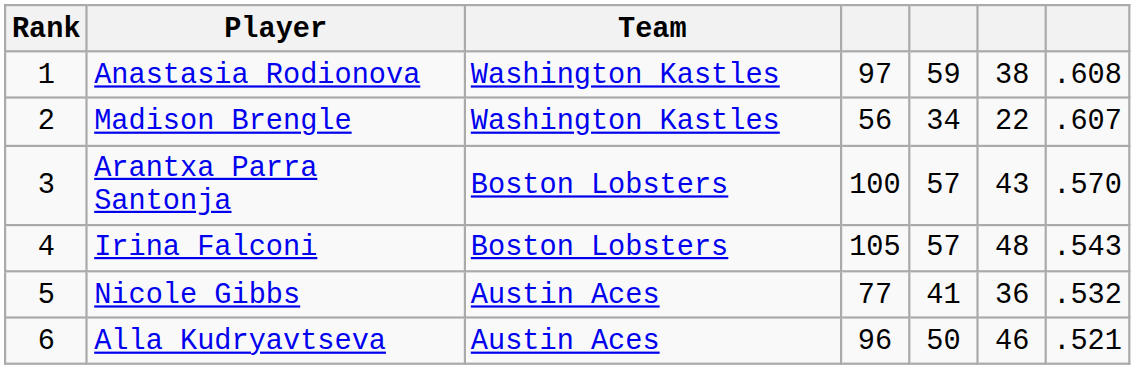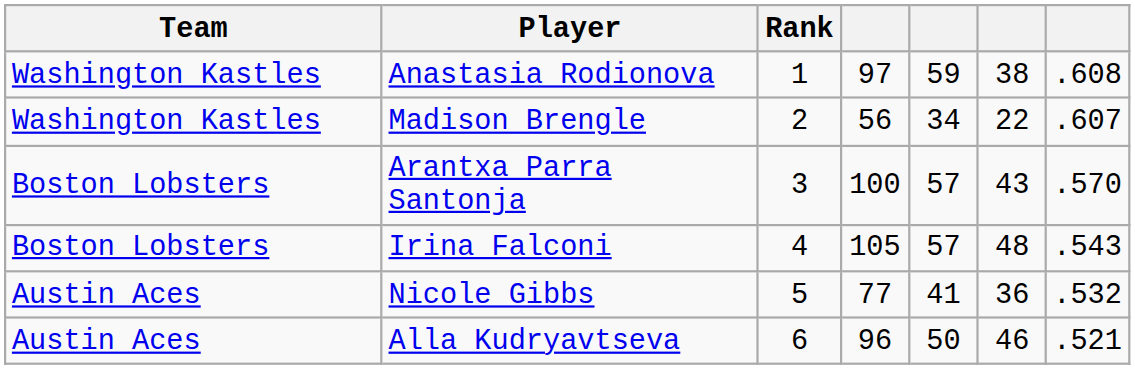 <table class="wikitable" style="text-align:left">
 <tr>
+<th width="165px">Team</th>
+<th width="165px">Player</th>
 <th width="25px">Rank</th>
-<th width="165px">Player</th>
-<th width="165px">Team</th>
 <th width="25px"></th>
 <th width="25px"></th>
 <th width="25px"></th>
 <th width="25px"></th>
 </tr>
 <tr>
+<td><a href='#'>Washington Kastles</a></td>
+<td><a href='#'>Anastasia Rodionova</a></td>
 <td style="text-align:center">1</td>
-<td><a href='#'>Anastasia Rodionova</a></td>
-<td><a href='#'>Washington Kastles</a></td>
 <td style="text-align:center">97</td>
 <td style="text-align:center">59</td>
 <td style="text-align:center">38</td>
 <td style="text-align:center">.608</td>
 </tr>
 <tr>
+<td><a href='#'>Washington Kastles</a></td>
+<td><a href='#'>Madison Brengle</a></td>
 <td style="text-align:center">2</td>
-<td><a href='#'>Madison Brengle</a></td>
-<td><a href='#'>Washington Kastles</a></td>
 <td style="text-align:center">56</td>
 <td style="text-align:center">34</td>
 <td style="text-align:center">22</td>
 <td style="text-align:center">.607</td>
 </tr>
 <tr>
+<td><a href='#'>Boston Lobsters</a></td>
+<td><a href='#'>Arantxa Parra Santonja</a></td>
 <td style="text-align:center">3</td>
-<td><a href='#'>Arantxa Parra Santonja</a></td>
-<td><a href='#'>Boston Lobsters</a></td>
 <td style="text-align:center">100</td>
 <td style="text-align:center">57</td>
 <td style="text-align:center">43</td>
 <td style="text-align:center">.570</td>
 </tr>
 <tr>
+<td><a href='#'>Boston Lobsters</a></td>
+<td><a href='#'>Irina Falconi</a></td>
 <td style="text-align:center">4</td>
-<td><a href='#'>Irina Falconi</a></td>
-<td><a href='#'>Boston Lobsters</a></td>
 <td style="text-align:center">105</td>
 <td style="text-align:center">57</td>
 <td style="text-align:center">48</td>
 <td style="text-align:center">.543</td>
 </tr>
 <tr>
+<td><a href='#'>Austin Aces</a></td>
+<td><a href='#'>Nicole Gibbs</a></td>
 <td style="text-align:center">5</td>
-<td><a href='#'>Nicole Gibbs</a></td>
-<td><a href='#'>Austin Aces</a></td>
 <td style="text-align:center">77</td>
 <td style="text-align:center">41</td>
 <td style="text-align:center">36</td>
 <td style="text-align:center">.532</td>
 </tr>
 <tr>
+<td><a href='#'>Austin Aces</a></td>
+<td><a href='#'>Alla Kudryavtseva</a></td>
 <td style="text-align:center">6</td>
-<td><a href='#'>Alla Kudryavtseva</a></td>
-<td><a href='#'>Austin Aces</a></td>
 <td style="text-align:center">96</td>
 <td style="text-align:center">50</td>
 <td style="text-align:center">46</td>
 <td style="text-align:center">.521</td>
 </tr>
 </table>
